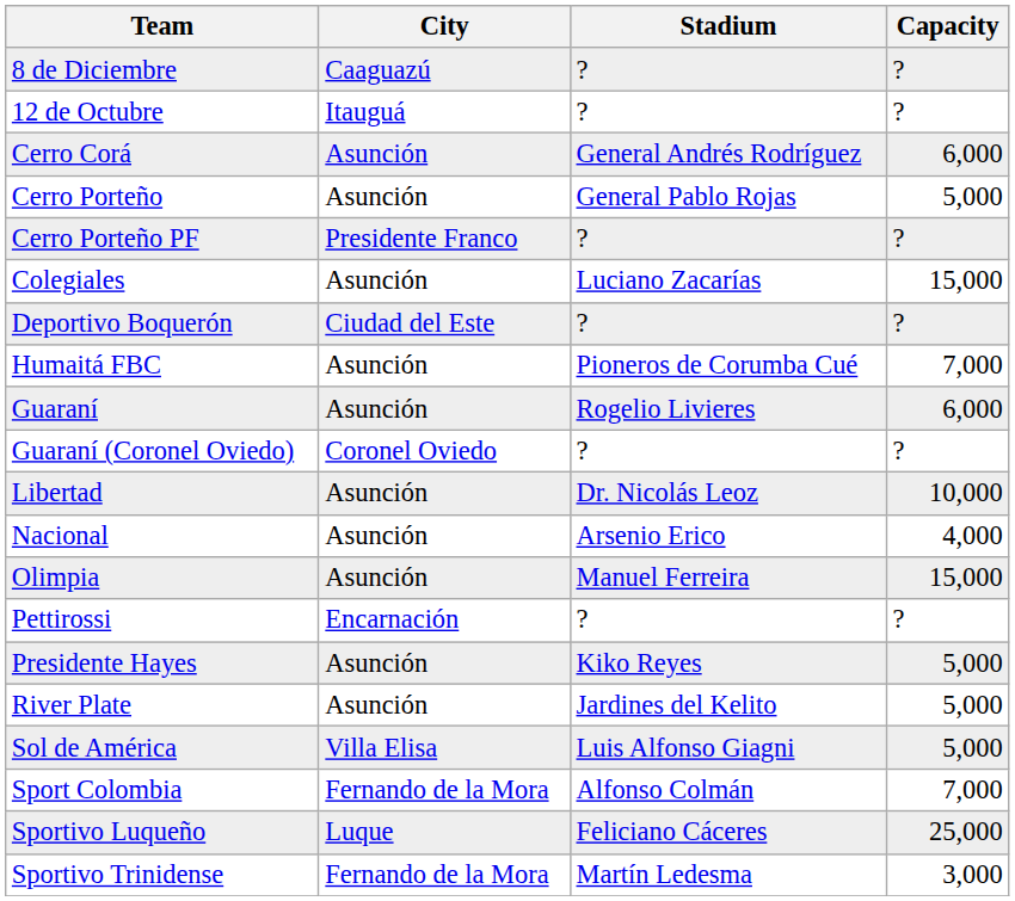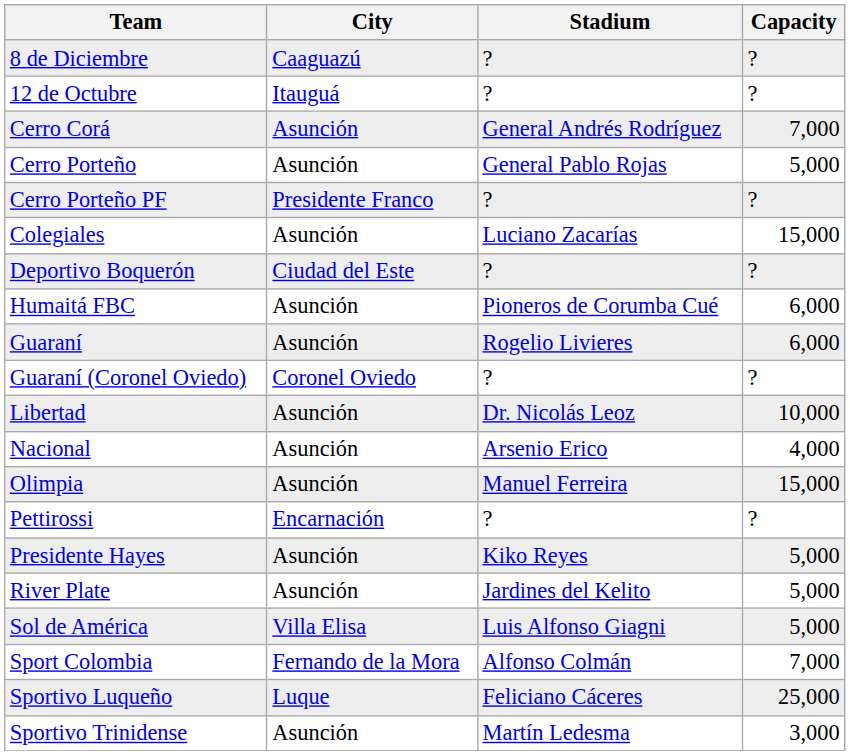 <table class="wikitable sortable" width=68%>
 <tr style="background:#dddddd;">
 <th>Team</th>
 <th>City</th>
 <th>Stadium</th>
 <th>Capacity</th>
 </tr>
 <tr align=left style="background:#eeeeee;">
 <td align="left"><a href='#'>8 de Diciembre</a></td>
 <td><a href='#'>Caaguazú</a></td>
 <td>?</td>
 <td>?</td>
 </tr>
 <tr align=left style="background:#ffffff;">
 <td align="left"><a href='#'>12 de Octubre</a></td>
 <td><a href='#'>Itauguá</a></td>
 <td>?</td>
 <td>?</td>
 </tr>
 <tr align=left style="background:#eeeeee;">
 <td align="left"><a href='#'>Cerro Corá</a></td>
 <td><a href='#'>Asunción</a></td>
 <td><a href='#'>General Andrés Rodríguez</a></td>
-<td align="right">6,000</td>
+<td align="right">7,000</td>
 </tr>
 <tr align=left style="background:#ffffff;">
 <td align="left"><a href='#'>Cerro Porteño</a></td>
 <td>Asunción</td>
 <td><a href='#'>General Pablo Rojas</a></td>
 <td align="right">5,000</td>
 </tr>
 <tr align=left style="background:#eeeeee;">
 <td align="left"><a href='#'>Cerro Porteño PF</a></td>
 <td><a href='#'>Presidente Franco</a></td>
 <td>?</td>
 <td>?</td>
 </tr>
 <tr align=left style="background:#ffffff;">
 <td align="left"><a href='#'>Colegiales</a></td>
 <td>Asunción</td>
 <td><a href='#'>Luciano Zacarías</a></td>
 <td align="right">15,000</td>
 </tr>
 <tr align=left style="background:#eeeeee;">
 <td align="left"><a href='#'>Deportivo Boquerón</a></td>
 <td><a href='#'>Ciudad del Este</a></td>
 <td>?</td>
 <td>?</td>
 </tr>
 <tr align=left style="background:#ffffff;">
 <td align="left"><a href='#'>Humaitá FBC</a></td>
 <td>Asunción</td>
 <td><a href='#'>Pioneros de Corumba Cué</a></td>
-<td align="right">7,000</td>
+<td align="right">6,000</td>
 </tr>
 <tr align=left style="background:#eeeeee;">
 <td align="left"><a href='#'>Guaraní</a></td>
 <td>Asunción</td>
 <td><a href='#'>Rogelio Livieres</a></td>
 <td align="right">6,000</td>
 </tr>
 <tr align=left style="background:#ffffff;">
 <td align="left"><a href='#'>Guaraní (Coronel Oviedo)</a></td>
 <td><a href='#'>Coronel Oviedo</a></td>
 <td>?</td>
 <td>?</td>
 </tr>
 <tr align=left style="background:#eeeeee;">
 <td align="left"><a href='#'>Libertad</a></td>
 <td>Asunción</td>
 <td><a href='#'>Dr. Nicolás Leoz</a></td>
 <td align="right">10,000</td>
 </tr>
 <tr align=left style="background:#ffffff;">
 <td align="left"><a href='#'>Nacional</a></td>
 <td>Asunción</td>
 <td><a href='#'>Arsenio Erico</a></td>
 <td align="right">4,000</td>
 </tr>
 <tr align=left style="background:#eeeeee;">
 <td align="left"><a href='#'>Olimpia</a></td>
 <td>Asunción</td>
 <td><a href='#'>Manuel Ferreira</a></td>
 <td align="right">15,000</td>
 </tr>
 <tr align=left style="background:#ffffff;">
 <td align="left"><a href='#'>Pettirossi</a></td>
 <td><a href='#'>Encarnación</a></td>
 <td>?</td>
 <td>?</td>
 </tr>
 <tr align=left style="background:#eeeeee;">
 <td align="left"><a href='#'>Presidente Hayes</a></td>
 <td>Asunción</td>
 <td><a href='#'>Kiko Reyes</a></td>
 <td align="right">5,000</td>
 </tr>
 <tr align=left style="background:#ffffff;">
 <td align="left"><a href='#'>River Plate</a></td>
 <td>Asunción</td>
 <td><a href='#'>Jardines del Kelito</a></td>
 <td align="right">5,000</td>
 </tr>
 <tr align=left style="background:#eeeeee;">
 <td align="left"><a href='#'>Sol de América</a></td>
 <td><a href='#'>Villa Elisa</a></td>
 <td><a href='#'>Luis Alfonso Giagni</a></td>
 <td align="right">5,000</td>
 </tr>
 <tr align=left style="background:#ffffff;">
 <td align="left"><a href='#'>Sport Colombia</a></td>
 <td><a href='#'>Fernando de la Mora</a></td>
 <td><a href='#'>Alfonso Colmán</a></td>
 <td align="right">7,000</td>
 </tr>
 <tr align=left style="background:#eeeeee;">
 <td align="left"><a href='#'>Sportivo Luqueño</a></td>
 <td><a href='#'>Luque</a></td>
 <td><a href='#'>Feliciano Cáceres</a></td>
 <td align="right">25,000</td>
 </tr>
 <tr align=left style="background:#ffffff;">
 <td align="left"><a href='#'>Sportivo Trinidense</a></td>
-<td><a href='#'>Fernando de la Mora</a></td>
+<td>Asunción</td>
 <td><a href='#'>Martín Ledesma</a></td>
 <td align="right">3,000</td>
 </tr>
 </table>
